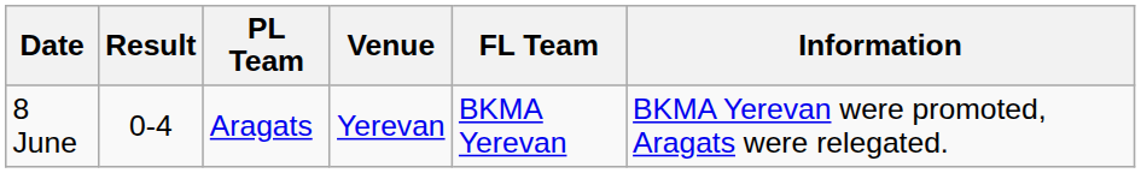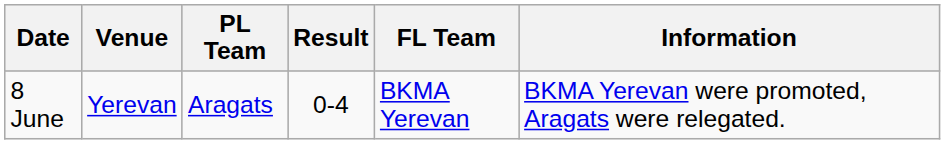 <table class="wikitable">
 <tr>
 <th>Date</th>
+<th>Venue</th>
+<th>PL Team</th>
 <th>Result</th>
-<th>PL Team</th>
-<th>Venue</th>
 <th>FL Team</th>
 <th>Information</th>
 </tr>
 <tr>
 <td>8 June</td>
+<td><a href='#'>Yerevan</a></td>
+<td><a href='#'>Aragats</a></td>
 <td align=center>0-4</td>
-<td><a href='#'>Aragats</a></td>
-<td><a href='#'>Yerevan</a></td>
 <td><a href='#'>BKMA Yerevan</a></td>
 <td><a href='#'>BKMA Yerevan</a> were promoted, <a href='#'>Aragats</a> were relegated.</td>
 </tr>
 </table>
